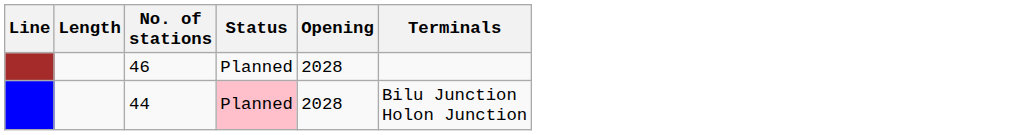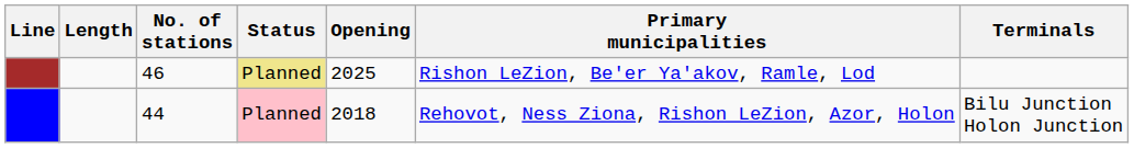 <table class="wikitable">
 <tr>
 <th>Line</th>
 <th>Length</th>
 <th>No. of<br>stations</th>
 <th>Status</th>
 <th>Opening</th>
+<th>Primary<br>municipalities</th>
 <th>Terminals</th>
 </tr>
 <tr>
 <td style="background: brown; text-align: center"><strong></strong></td>
 <td></td>
 <td>46</td>
-<td>Planned</td>
-<td>2028</td>
+<td style="background: khaki;">Planned</td>
+<td>2025</td>
+<td><a href='#'>Rishon LeZion</a>, <a href='#'>Be'er Ya'akov</a>, <a href='#'>Ramle</a>, <a href='#'>Lod</a></td>
 <td><br></td>
 </tr>
 <tr>
 <td style="background: blue; text-align: center"><strong></strong></td>
 <td></td>
 <td>44</td>
 <td style="background: pink;">Planned</td>
-<td>2028</td>
+<td>2018</td>
+<td><a href='#'>Rehovot</a>, <a href='#'>Ness Ziona</a>, <a href='#'>Rishon LeZion</a>, <a href='#'>Azor</a>, <a href='#'>Holon</a></td>
 <td>Bilu Junction<br>Holon Junction</td>
 </tr>
 </table>
